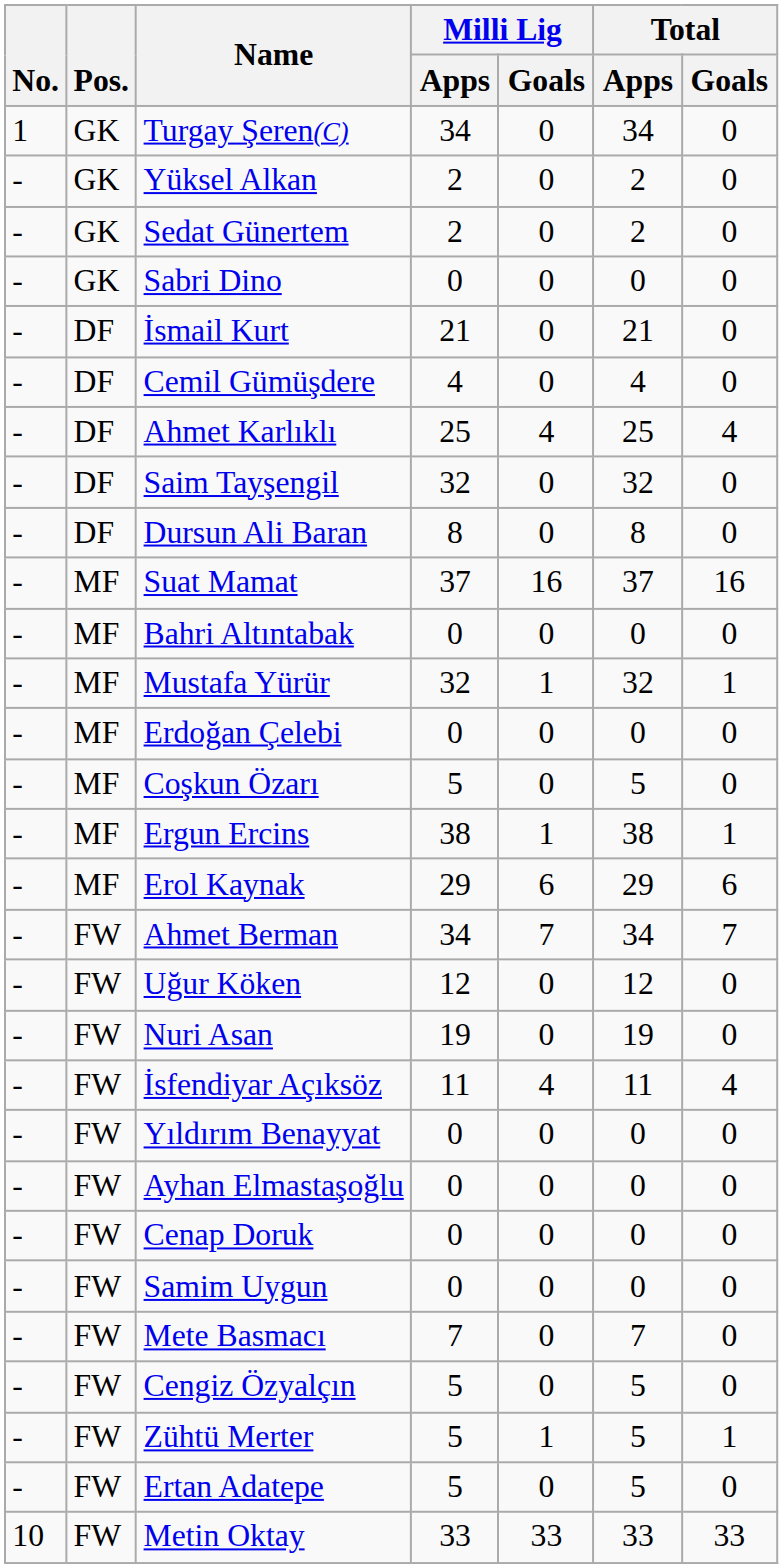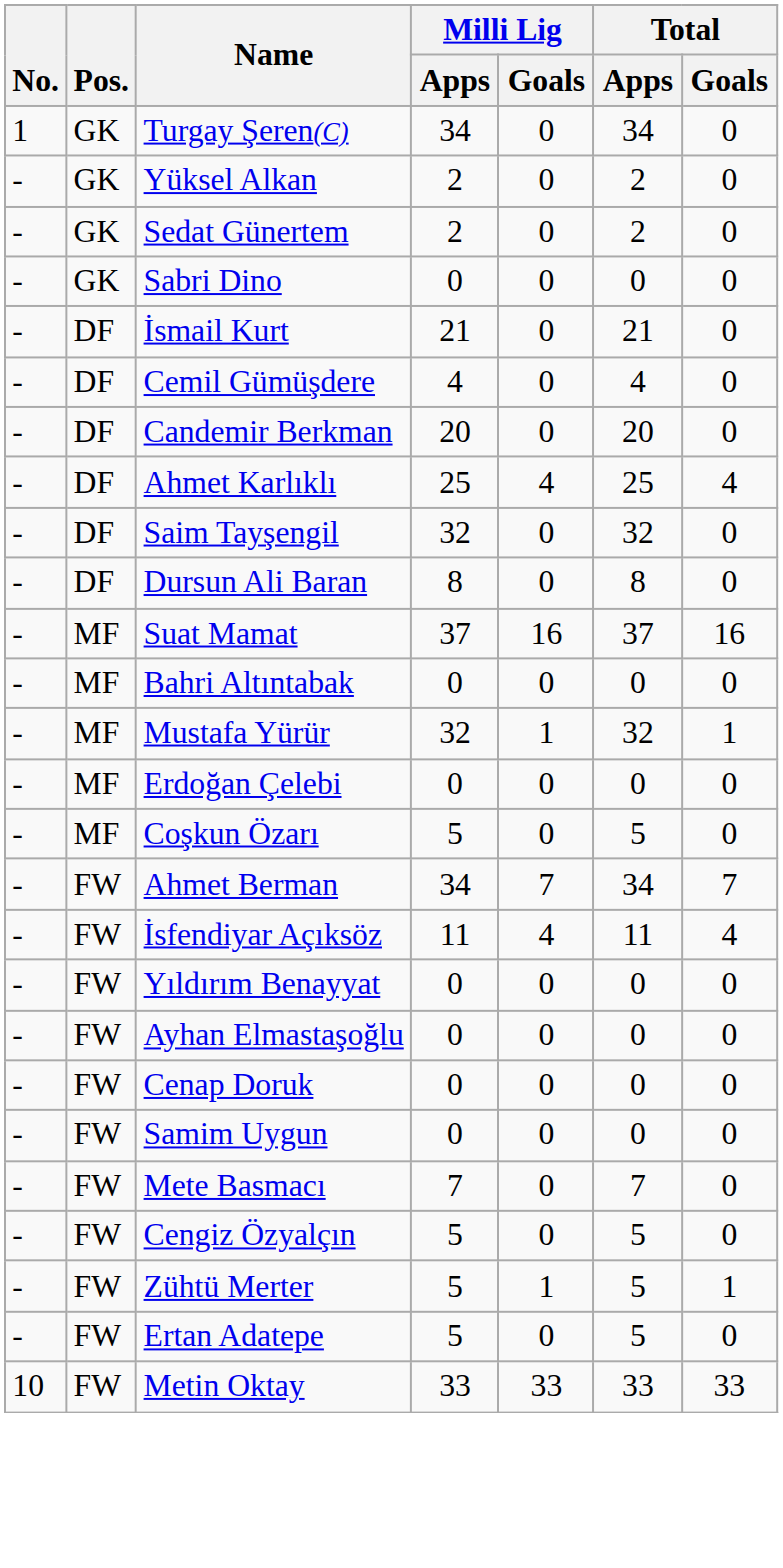 <table class="wikitable" style="text-align:center">
 <tr>
 <th rowspan="2" valign="bottom">No.</th>
 <th rowspan="2" valign="bottom">Pos.</th>
 <th rowspan="2">Name</th>
 <th colspan="2" width="85"><a href='#'>Milli Lig</a></th>
 <th colspan="2" width="85">Total</th>
 </tr>
 <tr>
 <th>Apps</th>
 <th>Goals</th>
 <th>Apps</th>
 <th>Goals</th>
 </tr>
 <tr>
 <td align="left">1</td>
 <td align="left">GK</td>
 <td align="left"> <a href='#'>Turgay Şeren</a><small><em><a href='#'>(C)</a></em></small></td>
 <td>34</td>
 <td>0</td>
 <td>34</td>
 <td>0</td>
 </tr>
 <tr>
 <td align="left">-</td>
 <td align="left">GK</td>
 <td align="left"> <a href='#'>Yüksel Alkan</a></td>
 <td>2</td>
 <td>0</td>
 <td>2</td>
 <td>0</td>
 </tr>
 <tr>
 <td align="left">-</td>
 <td align="left">GK</td>
 <td align="left"> <a href='#'>Sedat Günertem</a></td>
 <td>2</td>
 <td>0</td>
 <td>2</td>
 <td>0</td>
 </tr>
 <tr>
 <td align="left">-</td>
 <td align="left">GK</td>
 <td align="left"> <a href='#'>Sabri Dino</a></td>
 <td>0</td>
 <td>0</td>
 <td>0</td>
 <td>0</td>
 </tr>
 <tr>
 <td align="left">-</td>
 <td align="left">DF</td>
 <td align="left"> <a href='#'>İsmail Kurt</a></td>
 <td>21</td>
 <td>0</td>
 <td>21</td>
 <td>0</td>
 </tr>
 <tr>
 <td align="left">-</td>
 <td align="left">DF</td>
 <td align="left"> <a href='#'>Cemil Gümüşdere</a></td>
 <td>4</td>
 <td>0</td>
 <td>4</td>
+<td>0</td>
+</tr>
+<tr>
+<td align="left">-</td>
+<td align="left">DF</td>
+<td align="left"> <a href='#'>Candemir Berkman</a></td>
+<td>20</td>
+<td>0</td>
+<td>20</td>
 <td>0</td>
 </tr>
 <tr>
 <td align="left">-</td>
 <td align="left">DF</td>
 <td align="left"> <a href='#'>Ahmet Karlıklı</a></td>
 <td>25</td>
 <td>4</td>
 <td>25</td>
 <td>4</td>
 </tr>
 <tr>
 <td align="left">-</td>
 <td align="left">DF</td>
 <td align="left"> <a href='#'>Saim Tayşengil</a></td>
 <td>32</td>
 <td>0</td>
 <td>32</td>
 <td>0</td>
 </tr>
 <tr>
 <td align="left">-</td>
 <td align="left">DF</td>
 <td align="left"> <a href='#'>Dursun Ali Baran</a></td>
 <td>8</td>
 <td>0</td>
 <td>8</td>
 <td>0</td>
 </tr>
 <tr>
 <td align="left">-</td>
 <td align="left">MF</td>
 <td align="left"> <a href='#'>Suat Mamat</a></td>
 <td>37</td>
 <td>16</td>
 <td>37</td>
 <td>16</td>
 </tr>
 <tr>
 <td align="left">-</td>
 <td align="left">MF</td>
 <td align="left"> <a href='#'>Bahri Altıntabak</a></td>
 <td>0</td>
 <td>0</td>
 <td>0</td>
 <td>0</td>
 </tr>
 <tr>
 <td align="left">-</td>
 <td align="left">MF</td>
 <td align="left"> <a href='#'>Mustafa Yürür</a></td>
 <td>32</td>
 <td>1</td>
 <td>32</td>
 <td>1</td>
 </tr>
 <tr>
 <td align="left">-</td>
 <td align="left">MF</td>
 <td align="left"> <a href='#'>Erdoğan Çelebi</a></td>
 <td>0</td>
 <td>0</td>
 <td>0</td>
 <td>0</td>
 </tr>
 <tr>
 <td align="left">-</td>
 <td align="left">MF</td>
 <td align="left"> <a href='#'>Coşkun Özarı</a></td>
 <td>5</td>
 <td>0</td>
 <td>5</td>
 <td>0</td>
 </tr>
 <tr>
 <td align="left">-</td>
-<td align="left">MF</td>
-<td align="left"> <a href='#'>Ergun Ercins</a></td>
-<td>38</td>
-<td>1</td>
-<td>38</td>
-<td>1</td>
-</tr>
-<tr>
-<td align="left">-</td>
-<td align="left">MF</td>
-<td align="left"> <a href='#'>Erol Kaynak</a></td>
-<td>29</td>
-<td>6</td>
-<td>29</td>
-<td>6</td>
-</tr>
-<tr>
-<td align="left">-</td>
 <td align="left">FW</td>
 <td align="left"> <a href='#'>Ahmet Berman</a></td>
 <td>34</td>
 <td>7</td>
 <td>34</td>
 <td>7</td>
-</tr>
-<tr>
-<td align="left">-</td>
-<td align="left">FW</td>
-<td align="left"> <a href='#'>Uğur Köken</a></td>
-<td>12</td>
-<td>0</td>
-<td>12</td>
-<td>0</td>
-</tr>
-<tr>
-<td align="left">-</td>
-<td align="left">FW</td>
-<td align="left"> <a href='#'>Nuri Asan</a></td>
-<td>19</td>
-<td>0</td>
-<td>19</td>
-<td>0</td>
 </tr>
 <tr>
 <td align="left">-</td>
 <td align="left">FW</td>
 <td align="left"> <a href='#'>İsfendiyar Açıksöz</a></td>
 <td>11</td>
 <td>4</td>
 <td>11</td>
 <td>4</td>
 </tr>
 <tr>
 <td align="left">-</td>
 <td align="left">FW</td>
 <td align="left"> <a href='#'>Yıldırım Benayyat</a></td>
 <td>0</td>
 <td>0</td>
 <td>0</td>
 <td>0</td>
 </tr>
 <tr>
 <td align="left">-</td>
 <td align="left">FW</td>
 <td align="left"> <a href='#'>Ayhan Elmastaşoğlu</a></td>
 <td>0</td>
 <td>0</td>
 <td>0</td>
 <td>0</td>
 </tr>
 <tr>
 <td align="left">-</td>
 <td align="left">FW</td>
 <td align="left"> <a href='#'>Cenap Doruk</a></td>
 <td>0</td>
 <td>0</td>
 <td>0</td>
 <td>0</td>
 </tr>
 <tr>
 <td align="left">-</td>
 <td align="left">FW</td>
 <td align="left"> <a href='#'>Samim Uygun</a></td>
 <td>0</td>
 <td>0</td>
 <td>0</td>
 <td>0</td>
 </tr>
 <tr>
 <td align="left">-</td>
 <td align="left">FW</td>
 <td align="left"> <a href='#'>Mete Basmacı</a></td>
 <td>7</td>
 <td>0</td>
 <td>7</td>
 <td>0</td>
 </tr>
 <tr>
 <td align="left">-</td>
 <td align="left">FW</td>
 <td align="left"> <a href='#'>Cengiz Özyalçın</a></td>
 <td>5</td>
 <td>0</td>
 <td>5</td>
 <td>0</td>
 </tr>
 <tr>
 <td align="left">-</td>
 <td align="left">FW</td>
 <td align="left"> <a href='#'>Zühtü Merter</a></td>
 <td>5</td>
 <td>1</td>
 <td>5</td>
 <td>1</td>
 </tr>
 <tr>
 <td align="left">-</td>
 <td align="left">FW</td>
 <td align="left"> <a href='#'>Ertan Adatepe</a></td>
 <td>5</td>
 <td>0</td>
 <td>5</td>
 <td>0</td>
 </tr>
 <tr>
 <td align="left">10</td>
 <td align="left">FW</td>
 <td align="left"> <a href='#'>Metin Oktay</a></td>
 <td>33</td>
 <td>33</td>
 <td>33</td>
 <td>33</td>
 </tr>
 <tr>
 </tr>
 </table>
